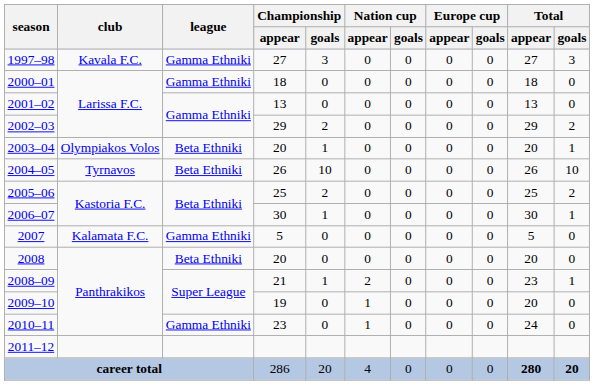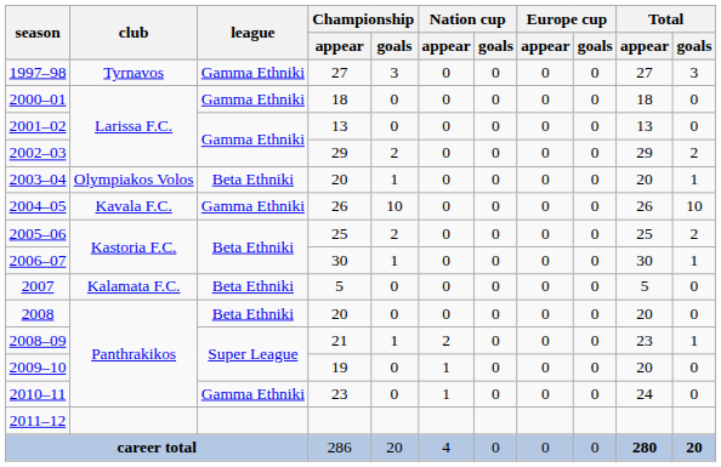 <table class="wikitable" style="text-align:center; font-size:90%">
 <tr style="background:#b4c8e4;">
 <th rowspan=2>season</th>
 <th rowspan=2>club</th>
 <th rowspan=2>league</th>
 <th colspan=2>Championship</th>
 <th colspan=2>Nation cup</th>
 <th colspan=2>Europe cup</th>
 <th colspan=2>Total</th>
 </tr>
 <tr style="background:#b4c8e4;">
 <th>appear</th>
 <th>goals</th>
 <th>appear</th>
 <th>goals</th>
 <th>appear</th>
 <th>goals</th>
 <th>appear</th>
 <th>goals</th>
 </tr>
 <tr>
 <td><a href='#'>1997–98</a></td>
-<td><a href='#'>Kavala F.C.</a></td>
+<td><a href='#'>Tyrnavos</a></td>
 <td><a href='#'>Gamma Ethniki</a></td>
 <td>27</td>
 <td>3</td>
 <td>0</td>
 <td>0</td>
 <td>0</td>
 <td>0</td>
 <td>27</td>
 <td>3</td>
 </tr>
 <tr>
 <td><a href='#'>2000–01</a></td>
 <td rowspan=3><a href='#'>Larissa F.C.</a></td>
 <td><a href='#'>Gamma Ethniki</a></td>
 <td>18</td>
 <td>0</td>
 <td>0</td>
 <td>0</td>
 <td>0</td>
 <td>0</td>
 <td>18</td>
 <td>0</td>
 </tr>
 <tr>
 <td><a href='#'>2001–02</a></td>
 <td rowspan=2><a href='#'>Gamma Ethniki</a></td>
 <td>13</td>
 <td>0</td>
 <td>0</td>
 <td>0</td>
 <td>0</td>
 <td>0</td>
 <td>13</td>
 <td>0</td>
 </tr>
 <tr>
 <td><a href='#'>2002–03</a></td>
 <td>29</td>
 <td>2</td>
 <td>0</td>
 <td>0</td>
 <td>0</td>
 <td>0</td>
 <td>29</td>
 <td>2</td>
 </tr>
 <tr>
 <td><a href='#'>2003–04</a></td>
 <td><a href='#'>Olympiakos Volos</a></td>
 <td><a href='#'>Beta Ethniki</a></td>
 <td>20</td>
 <td>1</td>
 <td>0</td>
 <td>0</td>
 <td>0</td>
 <td>0</td>
 <td>20</td>
 <td>1</td>
 </tr>
 <tr>
 <td><a href='#'>2004–05</a></td>
-<td><a href='#'>Tyrnavos</a></td>
-<td><a href='#'>Beta Ethniki</a></td>
+<td><a href='#'>Kavala F.C.</a></td>
+<td><a href='#'>Gamma Ethniki</a></td>
 <td>26</td>
 <td>10</td>
 <td>0</td>
 <td>0</td>
 <td>0</td>
 <td>0</td>
 <td>26</td>
 <td>10</td>
 </tr>
 <tr>
 <td><a href='#'>2005–06</a></td>
 <td rowspan=2><a href='#'>Kastoria F.C.</a></td>
 <td rowspan=2><a href='#'>Beta Ethniki</a></td>
 <td>25</td>
 <td>2</td>
 <td>0</td>
 <td>0</td>
 <td>0</td>
 <td>0</td>
 <td>25</td>
 <td>2</td>
 </tr>
 <tr>
 <td><a href='#'>2006–07</a></td>
 <td>30</td>
 <td>1</td>
 <td>0</td>
 <td>0</td>
 <td>0</td>
 <td>0</td>
 <td>30</td>
 <td>1</td>
 </tr>
 <tr>
 <td><a href='#'>2007</a></td>
 <td><a href='#'>Kalamata F.C.</a></td>
-<td><a href='#'>Gamma Ethniki</a></td>
+<td><a href='#'>Beta Ethniki</a></td>
 <td>5</td>
 <td>0</td>
 <td>0</td>
 <td>0</td>
 <td>0</td>
 <td>0</td>
 <td>5</td>
 <td>0</td>
 </tr>
 <tr>
 <td><a href='#'>2008</a></td>
 <td rowspan=4><a href='#'>Panthrakikos</a></td>
 <td><a href='#'>Beta Ethniki</a></td>
 <td>20</td>
 <td>0</td>
 <td>0</td>
 <td>0</td>
 <td>0</td>
 <td>0</td>
 <td>20</td>
 <td>0</td>
 </tr>
 <tr>
 <td><a href='#'>2008–09</a></td>
 <td rowspan=2><a href='#'>Super League</a></td>
 <td>21</td>
 <td>1</td>
 <td>2</td>
 <td>0</td>
 <td>0</td>
 <td>0</td>
 <td>23</td>
 <td>1</td>
 </tr>
 <tr>
 <td><a href='#'>2009–10</a></td>
 <td>19</td>
 <td>0</td>
 <td>1</td>
 <td>0</td>
 <td>0</td>
 <td>0</td>
 <td>20</td>
 <td>0</td>
 </tr>
 <tr>
 <td><a href='#'>2010–11</a></td>
 <td><a href='#'>Gamma Ethniki</a></td>
 <td>23</td>
 <td>0</td>
 <td>1</td>
 <td>0</td>
 <td>0</td>
 <td>0</td>
 <td>24</td>
 <td>0</td>
 </tr>
 <tr>
 <td><a href='#'>2011–12</a></td>
 <td></td>
 <td></td>
 <td></td>
 <td></td>
 <td></td>
 <td></td>
 <td></td>
 <td></td>
 <td></td>
 <td></td>
 </tr>
 <tr style="background:#b4c8e4;">
 <td colspan=3><strong>career total</strong></td>
 <td>286</td>
 <td>20</td>
 <td>4</td>
 <td>0</td>
 <td>0</td>
 <td>0</td>
 <td><strong>280</strong></td>
 <td><strong>20</strong></td>
 </tr>
 </table>
